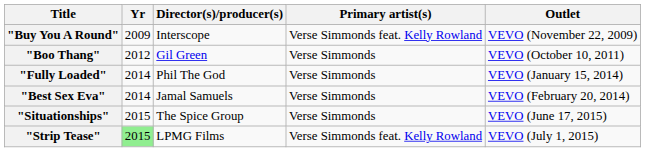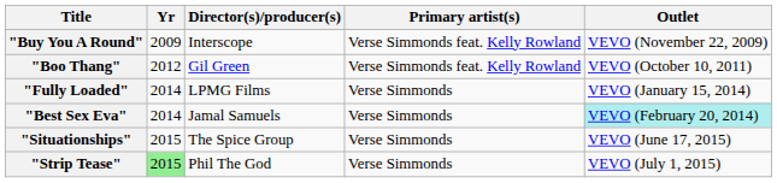 <table class="wikitable plainrowheaders sortable">
 <tr>
 <th scope="col">Title</th>
 <th scope="col">Yr</th>
 <th scope="col">Director(s)/producer(s)</th>
 <th scope="col">Primary artist(s)</th>
 <th scope="col">Outlet</th>
 </tr>
 <tr>
 <th scope="row">"Buy You A Round"</th>
 <td style="text-align:center;">2009</td>
 <td>Interscope</td>
 <td>Verse Simmonds feat. <a href='#'>Kelly Rowland</a></td>
 <td><a href='#'>VEVO</a> (November 22, 2009)</td>
 </tr>
 <tr>
 <th scope="row">"Boo Thang"</th>
 <td style="text-align:center;">2012</td>
 <td><a href='#'>Gil Green</a></td>
-<td>Verse Simmonds</td>
+<td>Verse Simmonds feat. <a href='#'>Kelly Rowland</a></td>
 <td><a href='#'>VEVO</a> (October 10, 2011)</td>
 </tr>
 <tr>
 <th scope="row">"Fully Loaded"</th>
 <td style="text-align:center;">2014</td>
-<td>Phil The God</td>
+<td>LPMG Films</td>
 <td>Verse Simmonds</td>
 <td><a href='#'>VEVO</a> (January 15, 2014)</td>
 </tr>
 <tr>
 <th scope="row">"Best Sex Eva"</th>
 <td style="text-align:center;">2014</td>
 <td>Jamal Samuels</td>
 <td>Verse Simmonds</td>
-<td><a href='#'>VEVO</a> (February 20, 2014)</td>
+<td style="background: paleturquoise;"><a href='#'>VEVO</a> (February 20, 2014)</td>
 </tr>
 <tr>
 <th scope="row">"Situationships"</th>
 <td style="text-align:center;">2015</td>
 <td>The Spice Group</td>
 <td>Verse Simmonds</td>
 <td><a href='#'>VEVO</a> (June 17, 2015)</td>
 </tr>
 <tr>
 <th scope="row">"Strip Tease"</th>
 <td style="background: lightgreen; text-align:center;">2015</td>
-<td>LPMG Films</td>
-<td>Verse Simmonds feat. <a href='#'>Kelly Rowland</a></td>
+<td>Phil The God</td>
+<td>Verse Simmonds</td>
 <td><a href='#'>VEVO</a>  (July 1, 2015)</td>
 </tr>
 </table>
